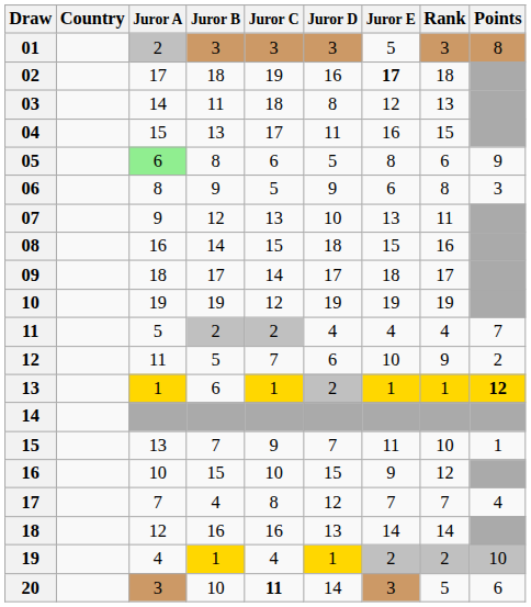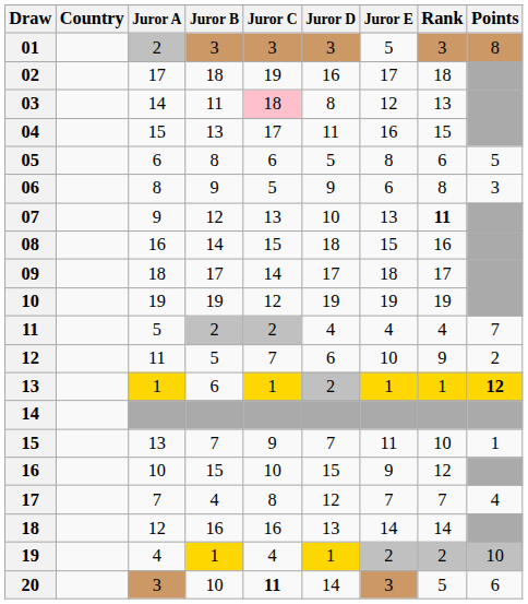 <table class="sortable wikitable collapsible plainrowheaders" style="text-align:center;">
 <tr>
 </tr>
 <tr>
 <th scope="col">Draw</th>
 <th scope="col">Country</th>
 <th scope="col"><small>Juror A</small></th>
 <th scope="col"><small>Juror B</small></th>
 <th scope="col"><small>Juror C</small></th>
 <th scope="col"><small>Juror D</small></th>
 <th scope="col"><small>Juror E</small></th>
 <th scope="col">Rank</th>
 <th scope="col">Points</th>
 </tr>
 <tr>
 <th scope="row" style="text-align:center;">01</th>
 <td style="text-align:left;"></td>
 <td style="background:silver;">2</td>
 <td style="background:#CC9966;">3</td>
 <td style="background:#CC9966;">3</td>
 <td style="background:#CC9966;">3</td>
 <td>5</td>
 <td style="background:#CC9966;">3</td>
 <td style="background:#CC9966;">8</td>
 </tr>
 <tr>
 <th scope="row" style="text-align:center;">02</th>
 <td style="text-align:left;"></td>
 <td>17</td>
 <td>18</td>
 <td>19</td>
 <td>16</td>
-<td><strong>17</strong></td>
+<td>17</td>
 <td>18</td>
 <td style="background:#AAAAAA;"></td>
 </tr>
 <tr>
 <th scope="row" style="text-align:center;">03</th>
 <td style="text-align:left;"></td>
 <td>14</td>
 <td>11</td>
-<td>18</td>
+<td style="background: pink;">18</td>
 <td>8</td>
 <td>12</td>
 <td>13</td>
 <td style="background:#AAAAAA;"></td>
 </tr>
 <tr>
 <th scope="row" style="text-align:center;">04</th>
 <td style="text-align:left;"></td>
 <td>15</td>
 <td>13</td>
 <td>17</td>
 <td>11</td>
 <td>16</td>
 <td>15</td>
 <td style="background:#AAAAAA;"></td>
 </tr>
 <tr>
 <th scope="row" style="text-align:center;">05</th>
 <td style="text-align:left;"></td>
-<td style="background: lightgreen;">6</td>
+<td>6</td>
 <td>8</td>
 <td>6</td>
 <td>5</td>
 <td>8</td>
 <td>6</td>
-<td>9</td>
+<td>5</td>
 </tr>
 <tr>
 <th scope="row" style="text-align:center;">06</th>
 <td style="text-align:left;"></td>
 <td>8</td>
 <td>9</td>
 <td>5</td>
 <td>9</td>
 <td>6</td>
 <td>8</td>
 <td>3</td>
 </tr>
 <tr>
 <th scope="row" style="text-align:center;">07</th>
 <td style="text-align:left;"></td>
 <td>9</td>
 <td>12</td>
 <td>13</td>
 <td>10</td>
 <td>13</td>
-<td>11</td>
+<td><strong>11</strong></td>
 <td style="background:#AAAAAA;"></td>
 </tr>
 <tr>
 <th scope="row" style="text-align:center;">08</th>
 <td style="text-align:left;"></td>
 <td>16</td>
 <td>14</td>
 <td>15</td>
 <td>18</td>
 <td>15</td>
 <td>16</td>
 <td style="background:#AAAAAA;"></td>
 </tr>
 <tr>
 <th scope="row" style="text-align:center;">09</th>
 <td style="text-align:left;"></td>
 <td>18</td>
 <td>17</td>
 <td>14</td>
 <td>17</td>
 <td>18</td>
 <td>17</td>
 <td style="background:#AAAAAA;"></td>
 </tr>
 <tr>
 <th scope="row" style="text-align:center;">10</th>
 <td style="text-align:left;"></td>
 <td>19</td>
 <td>19</td>
 <td>12</td>
 <td>19</td>
 <td>19</td>
 <td>19</td>
 <td style="background:#AAAAAA;"></td>
 </tr>
 <tr>
 <th scope="row" style="text-align:center;">11</th>
 <td style="text-align:left;"></td>
 <td>5</td>
 <td style="background:silver;">2</td>
 <td style="background:silver;">2</td>
 <td>4</td>
 <td>4</td>
 <td>4</td>
 <td>7</td>
 </tr>
 <tr>
 <th scope="row" style="text-align:center;">12</th>
 <td style="text-align:left;"></td>
 <td>11</td>
 <td>5</td>
 <td>7</td>
 <td>6</td>
 <td>10</td>
 <td>9</td>
 <td>2</td>
 </tr>
 <tr>
 <th scope="row" style="text-align:center;">13</th>
 <td style="text-align:left;"></td>
 <td style="background:gold;">1</td>
 <td>6</td>
 <td style="background:gold;">1</td>
 <td style="background:silver;">2</td>
 <td style="background:gold;">1</td>
 <td style="background:gold;">1</td>
 <td style="background:gold;"><strong>12</strong></td>
 </tr>
 <tr class="sortbottom">
 <th scope="row" style="text-align:center;">14</th>
 <td style="text-align:left;"></td>
 <td style="background:#AAAAAA;"></td>
 <td style="background:#AAAAAA;"></td>
 <td style="background:#AAAAAA;"></td>
 <td style="background:#AAAAAA;"></td>
 <td style="background:#AAAAAA;"></td>
 <td style="background:#AAAAAA;"></td>
 <td style="background:#AAAAAA;"></td>
 </tr>
 <tr>
 <th scope="row" style="text-align:center;">15</th>
 <td style="text-align:left;"></td>
 <td>13</td>
 <td>7</td>
 <td>9</td>
 <td>7</td>
 <td>11</td>
 <td>10</td>
 <td>1</td>
 </tr>
 <tr>
 <th scope="row" style="text-align:center;">16</th>
 <td style="text-align:left;"></td>
 <td>10</td>
 <td>15</td>
 <td>10</td>
 <td>15</td>
 <td>9</td>
 <td>12</td>
 <td style="background:#AAAAAA;"></td>
 </tr>
 <tr>
 <th scope="row" style="text-align:center;">17</th>
 <td style="text-align:left;"></td>
 <td>7</td>
 <td>4</td>
 <td>8</td>
 <td>12</td>
 <td>7</td>
 <td>7</td>
 <td>4</td>
 </tr>
 <tr>
 <th scope="row" style="text-align:center;">18</th>
 <td style="text-align:left;"></td>
 <td>12</td>
 <td>16</td>
 <td>16</td>
 <td>13</td>
 <td>14</td>
 <td>14</td>
 <td style="background:#AAAAAA;"></td>
 </tr>
 <tr>
 <th scope="row" style="text-align:center;">19</th>
 <td style="text-align:left;"></td>
 <td>4</td>
 <td style="background:gold;">1</td>
 <td>4</td>
 <td style="background:gold;">1</td>
 <td style="background:silver;">2</td>
 <td style="background:silver;">2</td>
 <td style="background:silver;">10</td>
 </tr>
 <tr>
 <th scope="row" style="text-align:center;">20</th>
 <td style="text-align:left;"></td>
 <td style="background:#CC9966;">3</td>
 <td>10</td>
 <td><strong>11</strong></td>
 <td>14</td>
 <td style="background:#CC9966;">3</td>
 <td>5</td>
 <td>6</td>
 </tr>
 </table>
